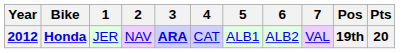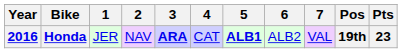 <table class="wikitable" style="text-align:center;">
 <tr>
 <th>Year</th>
 <th>Bike</th>
 <th>1</th>
 <th>2</th>
 <th>3</th>
 <th>4</th>
 <th>5</th>
 <th>6</th>
 <th>7</th>
 <th>Pos</th>
 <th>Pts</th>
 </tr>
 <tr>
-<th><a href='#'>2012</a></th>
+<th><a href='#'>2016</a></th>
 <th><a href='#'>Honda</a></th>
 <td style="background:#dfffdf;"><a href='#'>JER</a><br></td>
 <td style="background:#efcfff;"><a href='#'>NAV</a><br></td>
 <td style="background:#cfcfff;"><strong><a href='#'>ARA</a><br></strong></td>
 <td style="background:#cfcfff;"><a href='#'>CAT</a><br></td>
-<td style="background:#dfffdf;"><a href='#'>ALB1</a><br></td>
+<td style="background:#dfffdf;"><strong><a href='#'>ALB1</a><br></strong></td>
 <td style="background:#dfffdf;"><a href='#'>ALB2</a><br></td>
 <td style="background:#efcfff;"><a href='#'>VAL</a><br></td>
 <th>19th</th>
-<th>20</th>
+<th>23</th>
 </tr>
 </table>
